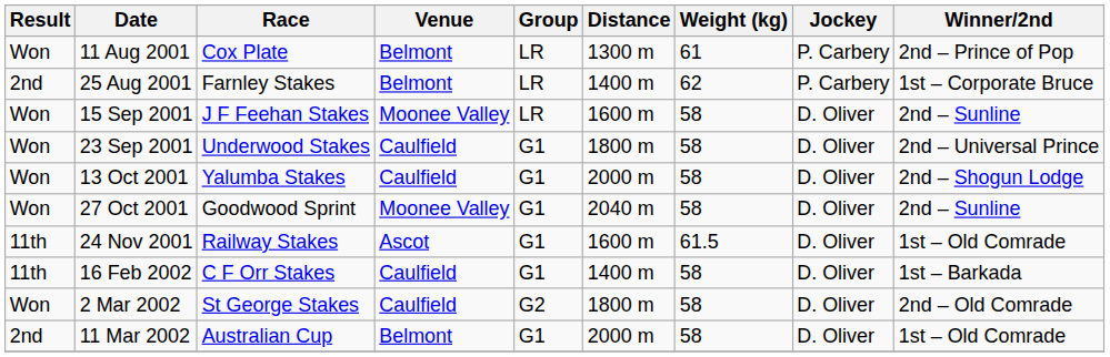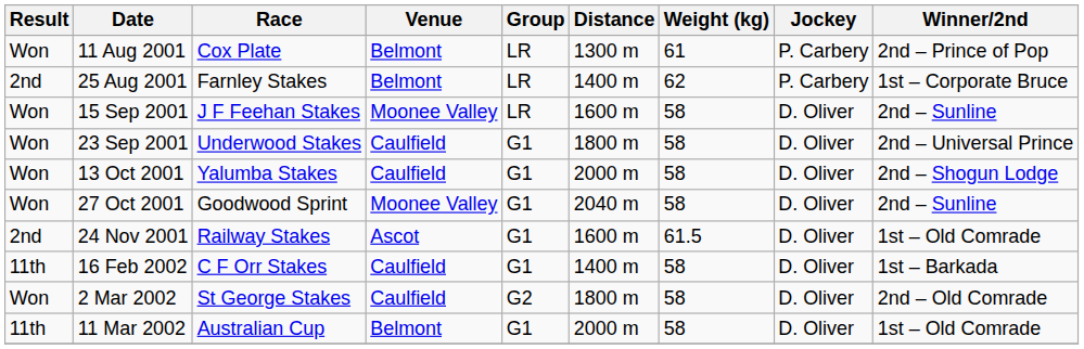 <table class="wikitable">
 <tr style="background:silver; color:black">
 <th>Result</th>
 <th>Date</th>
 <th>Race</th>
 <th>Venue</th>
 <th>Group</th>
 <th>Distance</th>
 <th>Weight (kg)</th>
 <th>Jockey</th>
 <th>Winner/2nd</th>
 </tr>
 <tr>
 <td>Won</td>
 <td>11 Aug 2001</td>
 <td><a href='#'>Cox Plate</a></td>
 <td><a href='#'>Belmont</a></td>
 <td>LR</td>
 <td>1300 m</td>
 <td>61</td>
 <td>P. Carbery</td>
 <td>2nd – Prince of Pop</td>
 </tr>
 <tr>
 <td>2nd</td>
 <td>25 Aug 2001</td>
 <td>Farnley Stakes</td>
 <td><a href='#'>Belmont</a></td>
 <td>LR</td>
 <td>1400 m</td>
 <td>62</td>
 <td>P. Carbery</td>
 <td>1st – Corporate Bruce</td>
 </tr>
 <tr>
 <td>Won</td>
 <td>15 Sep 2001</td>
 <td><a href='#'>J F Feehan Stakes</a></td>
 <td><a href='#'>Moonee Valley</a></td>
 <td>LR</td>
 <td>1600 m</td>
 <td>58</td>
 <td>D. Oliver</td>
 <td>2nd – <a href='#'>Sunline</a></td>
 </tr>
 <tr>
 <td>Won</td>
 <td>23 Sep 2001</td>
 <td><a href='#'>Underwood Stakes</a></td>
 <td><a href='#'>Caulfield</a></td>
 <td>G1</td>
 <td>1800 m</td>
 <td>58</td>
 <td>D. Oliver</td>
 <td>2nd – Universal Prince</td>
 </tr>
 <tr>
 <td>Won</td>
 <td>13 Oct 2001</td>
 <td><a href='#'>Yalumba Stakes</a></td>
 <td><a href='#'>Caulfield</a></td>
 <td>G1</td>
 <td>2000 m</td>
 <td>58</td>
 <td>D. Oliver</td>
 <td>2nd – <a href='#'>Shogun Lodge</a></td>
 </tr>
 <tr>
 <td>Won</td>
 <td>27 Oct 2001</td>
 <td>Goodwood Sprint</td>
 <td><a href='#'>Moonee Valley</a></td>
 <td>G1</td>
 <td>2040 m</td>
 <td>58</td>
 <td>D. Oliver</td>
 <td>2nd – <a href='#'>Sunline</a></td>
 </tr>
 <tr>
-<td>11th</td>
+<td>2nd</td>
 <td>24 Nov 2001</td>
 <td><a href='#'>Railway Stakes</a></td>
 <td><a href='#'>Ascot</a></td>
 <td>G1</td>
 <td>1600 m</td>
 <td>61.5</td>
 <td>D. Oliver</td>
 <td>1st – Old Comrade</td>
 </tr>
 <tr>
 <td>11th</td>
 <td>16 Feb 2002</td>
 <td><a href='#'>C F Orr Stakes</a></td>
 <td><a href='#'>Caulfield</a></td>
 <td>G1</td>
 <td>1400 m</td>
 <td>58</td>
 <td>D. Oliver</td>
 <td>1st – Barkada</td>
 </tr>
 <tr>
 <td>Won</td>
 <td>2 Mar 2002</td>
 <td><a href='#'>St George Stakes</a></td>
 <td><a href='#'>Caulfield</a></td>
 <td>G2</td>
 <td>1800 m</td>
 <td>58</td>
 <td>D. Oliver</td>
 <td>2nd – Old Comrade</td>
 </tr>
 <tr>
-<td>2nd</td>
+<td>11th</td>
 <td>11 Mar 2002</td>
 <td><a href='#'>Australian Cup</a></td>
 <td><a href='#'>Belmont</a></td>
 <td>G1</td>
 <td>2000 m</td>
 <td>58</td>
 <td>D. Oliver</td>
 <td>1st – Old Comrade</td>
 </tr>
 <tr>
 </tr>
 </table>
